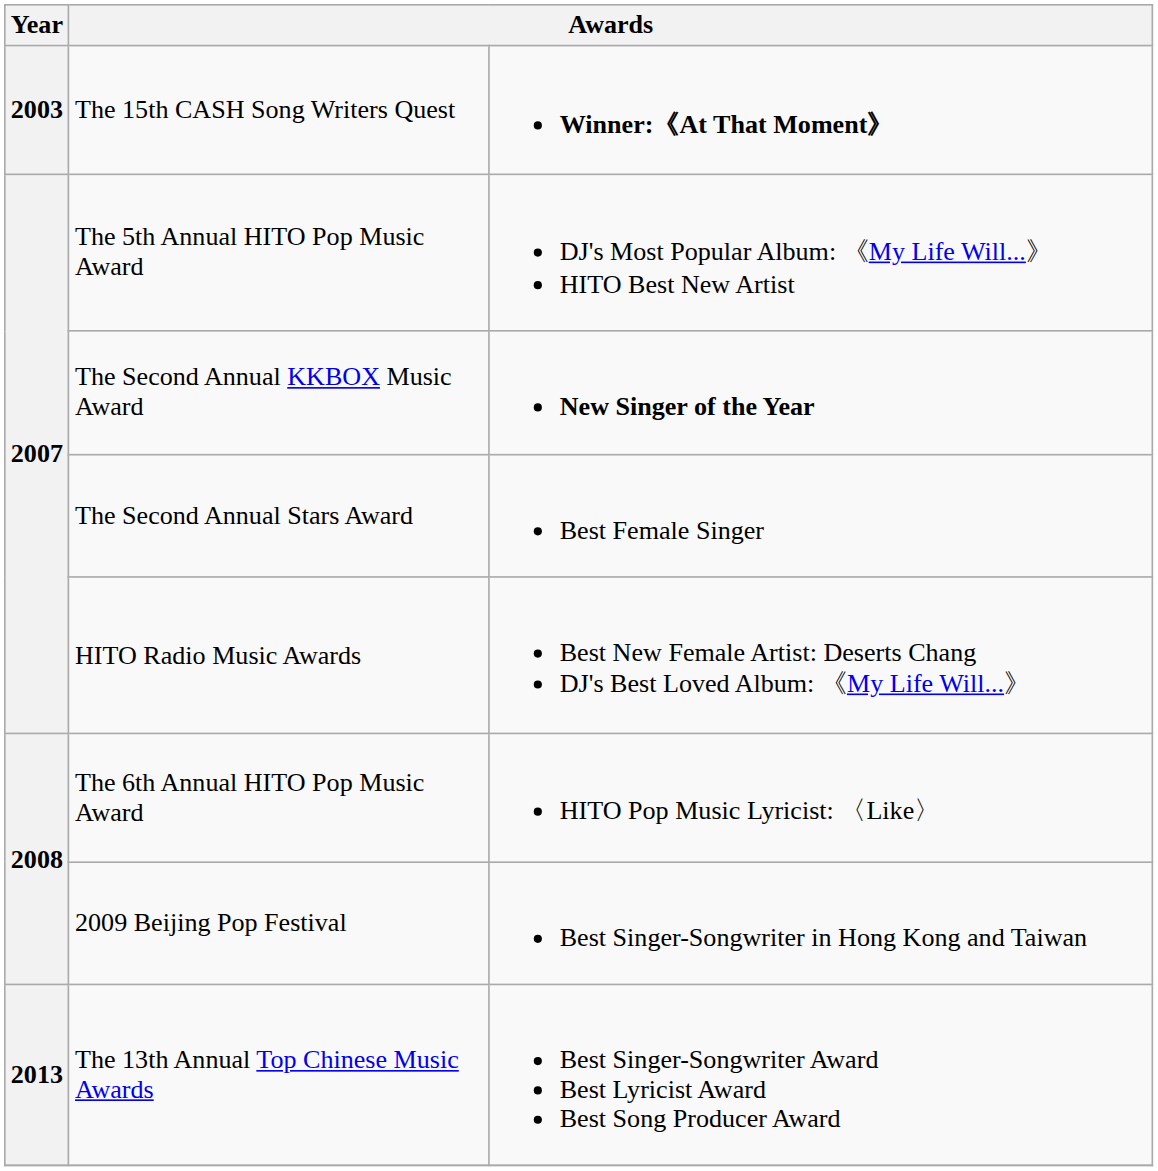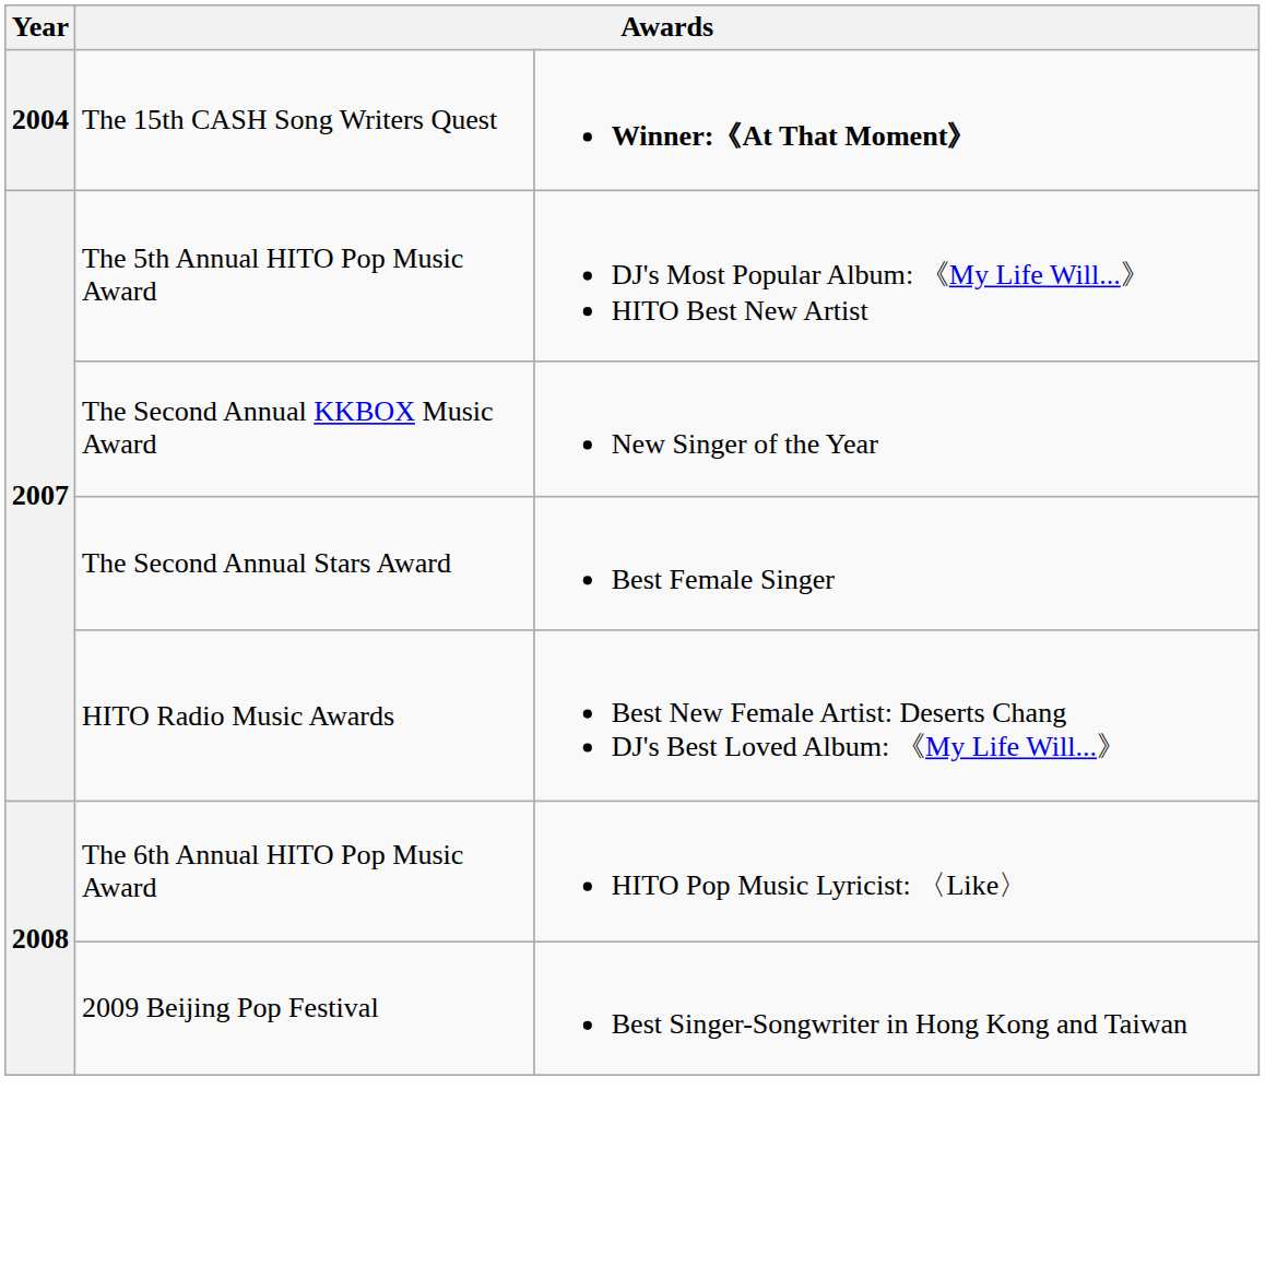 <table class="wikitable" style="text-align:left">
 <tr>
 <th>Year</th>
 <th colspan=2>Awards</th>
 </tr>
 <tr>
-<th>2003</th>
+<th>2004</th>
 <td width="250">The 15th CASH Song Writers Quest</td>
 <td width="400"><strong><br><ul><li>Winner:《At That Moment》</li></ul></strong></td>
 </tr>
 <tr>
 <th rowspan=4>2007</th>
 <td width="250">The 5th Annual HITO Pop Music Award</td>
 <td width="400"><br><ul><li>DJ's Most Popular Album: 《<a href='#'>My Life Will...</a>》</li><li>HITO Best New Artist</li></ul></td>
 </tr>
 <tr>
 <td width="250">The Second Annual <a href='#'>KKBOX</a> Music Award</td>
-<td width="400"><strong><br><ul><li>New Singer of the Year</li></ul></strong></td>
+<td width="400"><br><ul><li>New Singer of the Year</li></ul></td>
 </tr>
 <tr>
 <td>The Second Annual Stars Award</td>
 <td><br><ul><li>Best Female Singer</li></ul></td>
 </tr>
 <tr>
 <td width="250">HITO Radio Music Awards</td>
 <td width="400"><br><ul><li>Best New Female Artist: Deserts Chang</li><li>DJ's Best Loved Album: 《<a href='#'>My Life Will...</a>》</li></ul></td>
 </tr>
 <tr>
 <th rowspan=2>2008</th>
 <td width="250">The 6th Annual HITO Pop Music Award</td>
 <td width="400"><br><ul><li>HITO Pop Music Lyricist: 〈Like〉</li></ul></td>
 </tr>
 <tr>
 <td width="250">2009 Beijing Pop Festival</td>
 <td width="400"><br><ul><li>Best Singer-Songwriter in Hong Kong and Taiwan</li></ul></td>
 </tr>
 <tr>
-<th rowspan=>2013</th>
-<td width="250">The 13th Annual <a href='#'>Top Chinese Music Awards</a></td>
-<td width="400"><br><ul><li>Best Singer-Songwriter Award</li><li>Best Lyricist Award</li><li>Best Song Producer Award</li></ul></td>
-</tr>
-<tr>
 </tr>
 </table>
